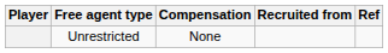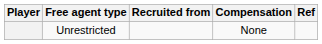 <table class="wikitable plainrowheaders sortable" style="text-align:center;">
 <tr>
 <th scope="col">Player</th>
 <th scope="col">Free agent type</th>
+<th scope="col">Recruited from</th>
 <th scope="col">Compensation</th>
-<th scope="col">Recruited from</th>
 <th scope="col" class="unsortable">Ref</th>
 </tr>
 <tr>
 <th scope="row"></th>
 <td>Unrestricted</td>
+<td></td>
 <td>None </td>
-<td></td>
 <td></td>
 </tr>
 </table>
